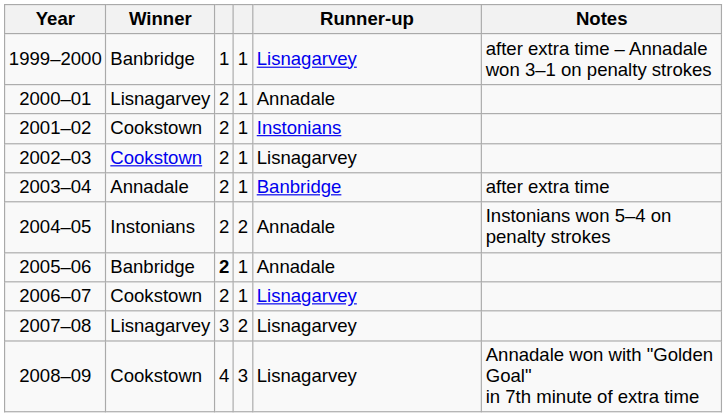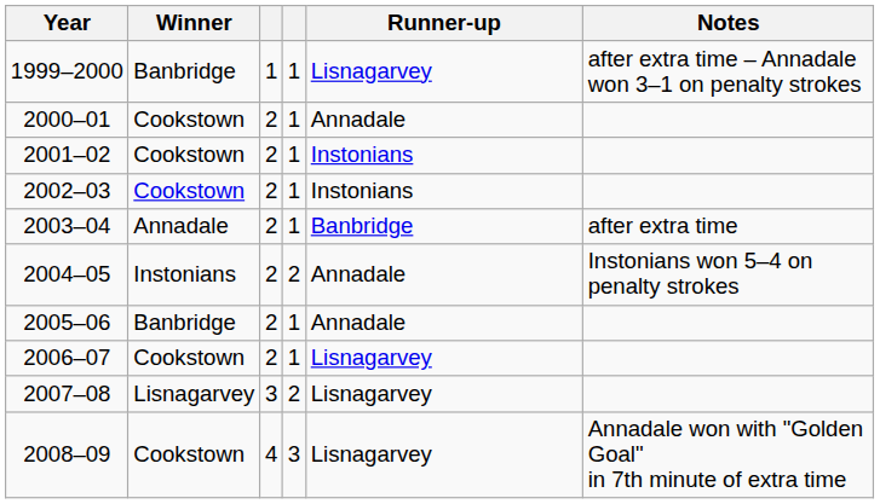 <table class="wikitable">
 <tr>
 <th>Year</th>
 <th>Winner</th>
 <th></th>
 <th></th>
 <th>Runner-up</th>
 <th>Notes</th>
 </tr>
 <tr>
 <td align="center">1999–2000</td>
 <td>Banbridge</td>
 <td align="center">1</td>
 <td align="center">1</td>
 <td width=190><a href='#'>Lisnagarvey</a></td>
 <td width=200>after extra time – Annadale<br>won 3–1 on penalty strokes</td>
 </tr>
 <tr>
 <td align="center">2000–01</td>
-<td>Lisnagarvey</td>
+<td>Cookstown</td>
 <td align="center">2</td>
 <td align="center">1</td>
 <td>Annadale</td>
 <td></td>
 </tr>
 <tr>
 <td align="center">2001–02</td>
 <td>Cookstown</td>
 <td align="center">2</td>
 <td align="center">1</td>
 <td><a href='#'>Instonians</a></td>
 <td></td>
 </tr>
 <tr>
 <td align="center">2002–03</td>
 <td><a href='#'>Cookstown</a></td>
 <td align="center">2</td>
 <td align="center">1</td>
-<td>Lisnagarvey</td>
+<td>Instonians</td>
 <td></td>
 </tr>
 <tr>
 <td align="center">2003–04</td>
 <td>Annadale</td>
 <td align="center">2</td>
 <td align="center">1</td>
 <td><a href='#'>Banbridge</a></td>
 <td>after extra time</td>
 </tr>
 <tr>
 <td align="center">2004–05</td>
 <td>Instonians</td>
 <td align="center">2</td>
 <td align="center">2</td>
 <td>Annadale</td>
 <td>Instonians won 5–4 on<br>penalty strokes</td>
 </tr>
 <tr>
 <td align="center">2005–06</td>
 <td>Banbridge</td>
-<td align="center"><strong>2</strong></td>
+<td align="center">2</td>
 <td align="center">1</td>
 <td>Annadale</td>
 <td></td>
 </tr>
 <tr>
 <td align="center">2006–07</td>
 <td>Cookstown</td>
 <td align="center">2</td>
 <td align="center">1</td>
 <td><a href='#'>Lisnagarvey</a></td>
 <td></td>
 </tr>
 <tr>
 <td align="center">2007–08</td>
 <td>Lisnagarvey</td>
 <td align="center">3</td>
 <td align="center">2</td>
 <td>Lisnagarvey</td>
 <td></td>
 </tr>
 <tr>
 <td align="center">2008–09</td>
 <td>Cookstown</td>
 <td align="center">4</td>
 <td align="center">3</td>
 <td>Lisnagarvey</td>
 <td>Annadale won with "Golden Goal" <br>in 7th minute of extra time</td>
 </tr>
 </table>
